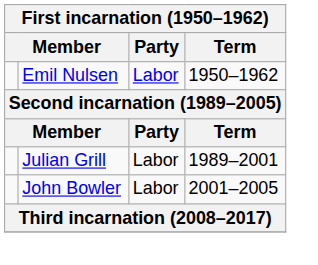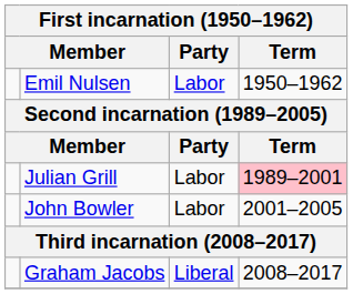 <table class="wikitable">
 <tr>
 <th colspan="4">First incarnation (1950–1962)</th>
 </tr>
 <tr>
 <th colspan="2">Member</th>
 <th>Party</th>
 <th>Term</th>
 </tr>
 <tr>
 <td> </td>
 <td><a href='#'>Emil Nulsen</a></td>
 <td><a href='#'>Labor</a></td>
 <td>1950–1962</td>
 </tr>
 <tr>
 <th colspan="4">Second incarnation (1989–2005)</th>
 </tr>
 <tr>
 <th colspan="2">Member</th>
 <th>Party</th>
 <th>Term</th>
 </tr>
 <tr>
 <td> </td>
 <td><a href='#'>Julian Grill</a></td>
 <td>Labor</td>
-<td>1989–2001</td>
+<td style="background: pink;">1989–2001</td>
 </tr>
 <tr>
 <td> </td>
 <td><a href='#'>John Bowler</a></td>
 <td>Labor</td>
 <td>2001–2005</td>
 </tr>
 <tr>
 <th colspan="4">Third incarnation (2008–2017)</th>
 </tr>
 <tr>
+<td> </td>
+<td><a href='#'>Graham Jacobs</a></td>
+<td><a href='#'>Liberal</a></td>
+<td>2008–2017</td>
+</tr>
+<tr>
 </tr>
 </table>
